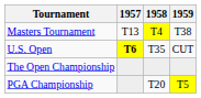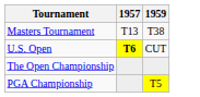 <table class="wikitable" style="font-size:95%;text-align:center;">
 <tr>
 <th>Tournament</th>
 <th>1957</th>
-<th>1958</th>
 <th>1959</th>
 </tr>
 <tr>
 <td align=left><a href='#'>Masters Tournament</a></td>
 <td>T13</td>
-<td style="background:yellow;">T4</td>
 <td>T38</td>
 </tr>
 <tr>
 <td align=left><a href='#'>U.S. Open</a></td>
 <td style="background:yellow;"><strong>T6</strong></td>
-<td>T35</td>
 <td>CUT</td>
 </tr>
 <tr>
 <td align=left><a href='#'>The Open Championship</a></td>
 <td style="background:#eeeeee;"></td>
 <td style="background:#eeeeee;"></td>
-<td style="background:#eeeeee;"></td>
 </tr>
 <tr>
 <td align=left><a href='#'>PGA Championship</a></td>
 <td style="background:#eeeeee;"></td>
-<td>T20</td>
 <td style="background:yellow;">T5</td>
 </tr>
 </table>
